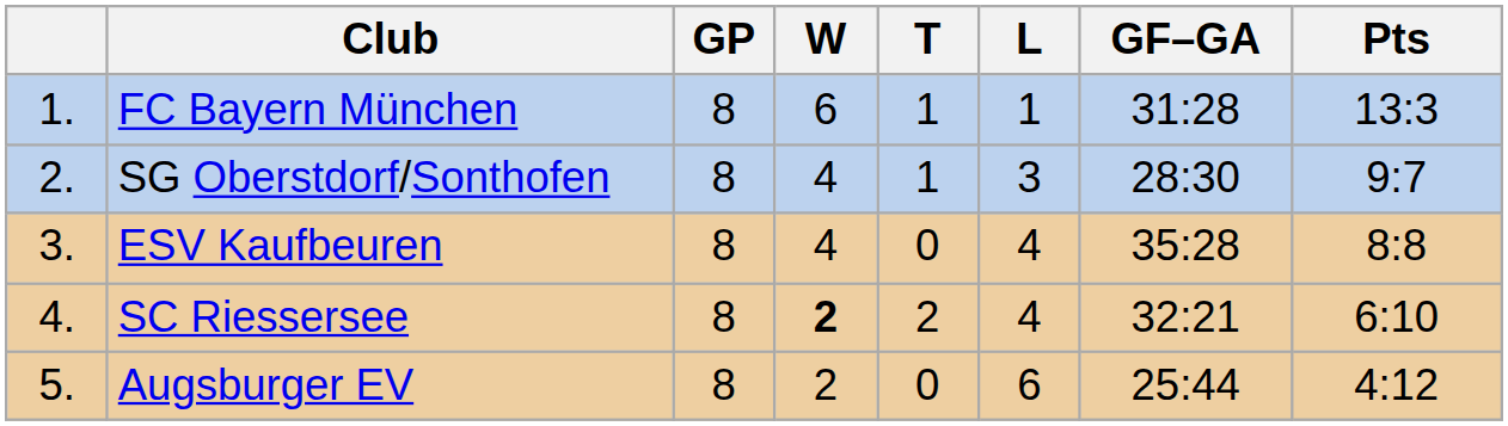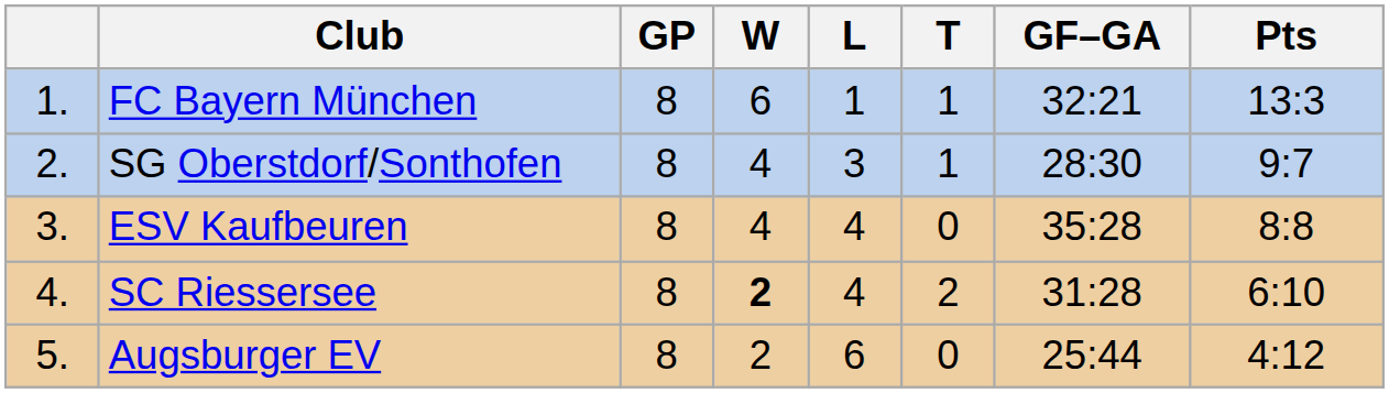 <table class="wikitable">
 <tr>
 <th width="30"></th>
 <th width="200">Club</th>
 <th width="30">GP</th>
 <th width="30">W</th>
+<th width="30">L</th>
 <th width="30">T</th>
-<th width="30">L</th>
 <th width="70">GF–GA</th>
 <th width="70">Pts</th>
 </tr>
 <tr bgcolor="#BCD2EE" align="center">
 <td>1.</td>
 <td align="left"><a href='#'>FC Bayern München</a></td>
 <td>8</td>
 <td>6</td>
 <td>1</td>
 <td>1</td>
-<td>31:28</td>
+<td>32:21</td>
 <td>13:3</td>
 </tr>
 <tr bgcolor=#BCD2EE align="center">
 <td>2.</td>
 <td align="left">SG <a href='#'>Oberstdorf</a>/<a href='#'>Sonthofen</a></td>
 <td>8</td>
 <td>4</td>
+<td>3</td>
 <td>1</td>
-<td>3</td>
 <td>28:30</td>
 <td>9:7</td>
 </tr>
 <tr bgcolor=#EECFA1 align="center">
 <td>3.</td>
 <td align="left"><a href='#'>ESV Kaufbeuren</a></td>
 <td>8</td>
 <td>4</td>
+<td>4</td>
 <td>0</td>
-<td>4</td>
 <td>35:28</td>
 <td>8:8</td>
 </tr>
 <tr bgcolor=#EECFA1 align="center">
 <td>4.</td>
 <td align="left"><a href='#'>SC Riessersee</a></td>
 <td>8</td>
 <td><strong>2</strong></td>
+<td>4</td>
 <td>2</td>
-<td>4</td>
-<td>32:21</td>
+<td>31:28</td>
 <td>6:10</td>
 </tr>
 <tr bgcolor=#EECFA1 align="center">
 <td>5.</td>
 <td align="left"><a href='#'>Augsburger EV</a></td>
 <td>8</td>
 <td>2</td>
+<td>6</td>
 <td>0</td>
-<td>6</td>
 <td>25:44</td>
 <td>4:12</td>
 </tr>
 </table>
